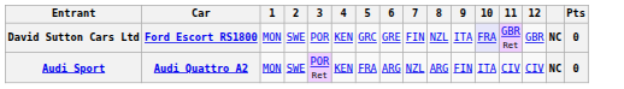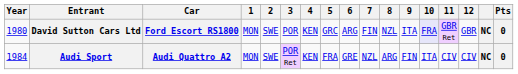 <table class="wikitable" style="text-align:center; font-size:90%;">
 <tr>
+<th>Year</th>
 <th>Entrant</th>
 <th>Car</th>
 <th>1</th>
 <th>2</th>
 <th>3</th>
 <th>4</th>
 <th>5</th>
 <th>6</th>
 <th>7</th>
 <th>8</th>
 <th>9</th>
 <th>10</th>
 <th>11</th>
 <th>12</th>
 <th></th>
 <th>Pts</th>
 </tr>
 <tr>
+<td><a href='#'>1980</a></td>
 <th>David Sutton Cars Ltd</th>
 <th><a href='#'>Ford Escort RS1800</a></th>
 <td><a href='#'>MON</a></td>
 <td><a href='#'>SWE</a></td>
 <td><a href='#'>POR</a></td>
 <td><a href='#'>KEN</a></td>
 <td><a href='#'>GRC</a></td>
-<td><a href='#'>GRE</a></td>
+<td><a href='#'>ARG</a></td>
 <td><a href='#'>FIN</a></td>
 <td><a href='#'>NZL</a></td>
 <td><a href='#'>ITA</a></td>
 <td style="background: lavender;"><a href='#'>FRA</a></td>
 <td style="background:#EFCFFF;"><a href='#'>GBR</a><br><small>Ret</small></td>
 <td><a href='#'>GBR</a></td>
 <th>NC</th>
 <th>0</th>
 </tr>
 <tr>
+<td><a href='#'>1984</a></td>
 <th><a href='#'>Audi Sport</a></th>
 <th><a href='#'>Audi Quattro A2</a></th>
 <td><a href='#'>MON</a></td>
 <td><a href='#'>SWE</a></td>
 <td style="background:#EFCFFF;"><a href='#'>POR</a><br><small>Ret</small></td>
 <td><a href='#'>KEN</a></td>
 <td><a href='#'>FRA</a></td>
-<td><a href='#'>ARG</a></td>
+<td><a href='#'>GRE</a></td>
 <td><a href='#'>NZL</a></td>
 <td><a href='#'>ARG</a></td>
 <td><a href='#'>FIN</a></td>
 <td><a href='#'>ITA</a></td>
 <td><a href='#'>CIV</a></td>
 <td><a href='#'>CIV</a></td>
 <th>NC</th>
 <th>0</th>
 </tr>
 </table>
